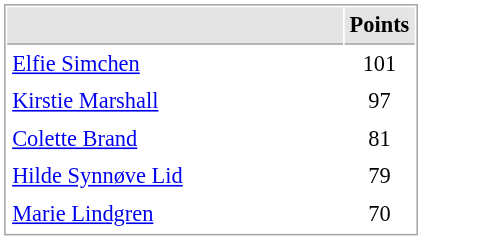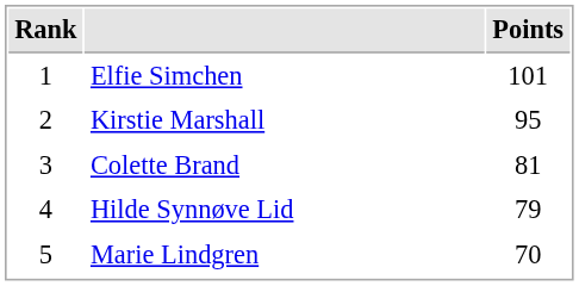 <table cellspacing="1" cellpadding="3" style="border:1px solid #AAAAAA;font-size:86%">
 <tr bgcolor="#E4E4E4">
+<th style="border-bottom:1px solid #AAAAAA" width=10>Rank</th>
 <th style="border-bottom:1px solid #AAAAAA" width=200></th>
 <th style="border-bottom:1px solid #AAAAAA" width=20>Points</th>
 </tr>
 <tr>
+<td align="center">1</td>
 <td> <a href='#'>Elfie Simchen</a></td>
 <td align=center>101</td>
 </tr>
 <tr>
+<td align="center">2</td>
 <td> <a href='#'>Kirstie Marshall</a></td>
-<td align=center>97</td>
+<td align=center>95</td>
 </tr>
 <tr>
+<td align="center">3</td>
 <td> <a href='#'>Colette Brand</a></td>
 <td align=center>81</td>
 </tr>
 <tr>
+<td align="center">4</td>
 <td> <a href='#'>Hilde Synnøve Lid</a></td>
 <td align=center>79</td>
 </tr>
 <tr>
+<td align="center">5</td>
 <td> <a href='#'>Marie Lindgren</a></td>
 <td align=center>70</td>
 </tr>
 </table>
